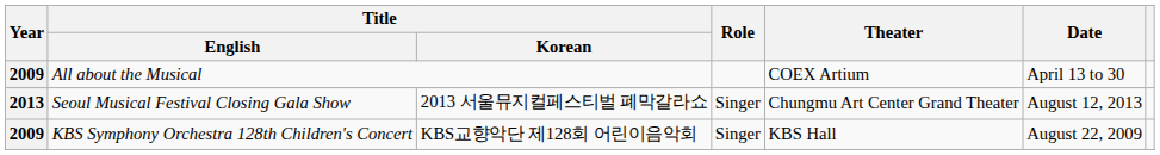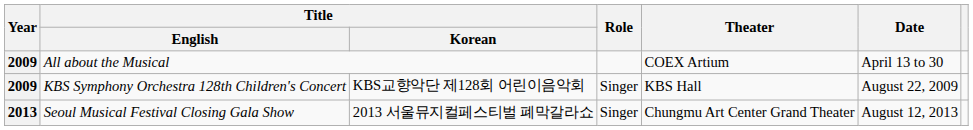 <table class="wikitable sortable plainrowheaders">
 <tr>
 <th rowspan="2" scope="col">Year</th>
 <th colspan="2" scope="col">Title</th>
 <th rowspan="2" scope="col">Role</th>
 <th rowspan="2" scope="col">Theater</th>
 <th rowspan="2" scope="col" class="sortable">Date</th>
 <th rowspan="2" scope="col" class="unsortable"></th>
 </tr>
 <tr>
 <th>English</th>
 <th>Korean</th>
 </tr>
 <tr>
 <th scope="row">2009</th>
 <td colspan="2"><em>All about the Musical</em></td>
 <td></td>
 <td>COEX Artium</td>
 <td>April 13 to 30</td>
 <td></td>
 </tr>
 <tr>
+<th scope="row">2009</th>
+<td><em>KBS Symphony Orchestra 128th Children's Concert</em></td>
+<td>KBS교향악단 제128회 어린이음악회</td>
+<td>Singer</td>
+<td>KBS Hall</td>
+<td>August 22, 2009</td>
+<td></td>
+</tr>
+<tr>
 <th scope="row">2013</th>
 <td><em>Seoul Musical Festival Closing Gala Show</em></td>
 <td>2013 서울뮤지컬페스티벌 폐막갈라쇼</td>
 <td>Singer</td>
 <td>Chungmu Art Center Grand Theater</td>
 <td>August 12, 2013</td>
 <td></td>
 </tr>
-<tr>
-<th scope="row">2009</th>
-<td><em>KBS Symphony Orchestra 128th Children's Concert</em></td>
-<td>KBS교향악단 제128회 어린이음악회</td>
-<td>Singer</td>
-<td>KBS Hall</td>
-<td>August 22, 2009</td>
-<td></td>
-</tr>
 </table>
